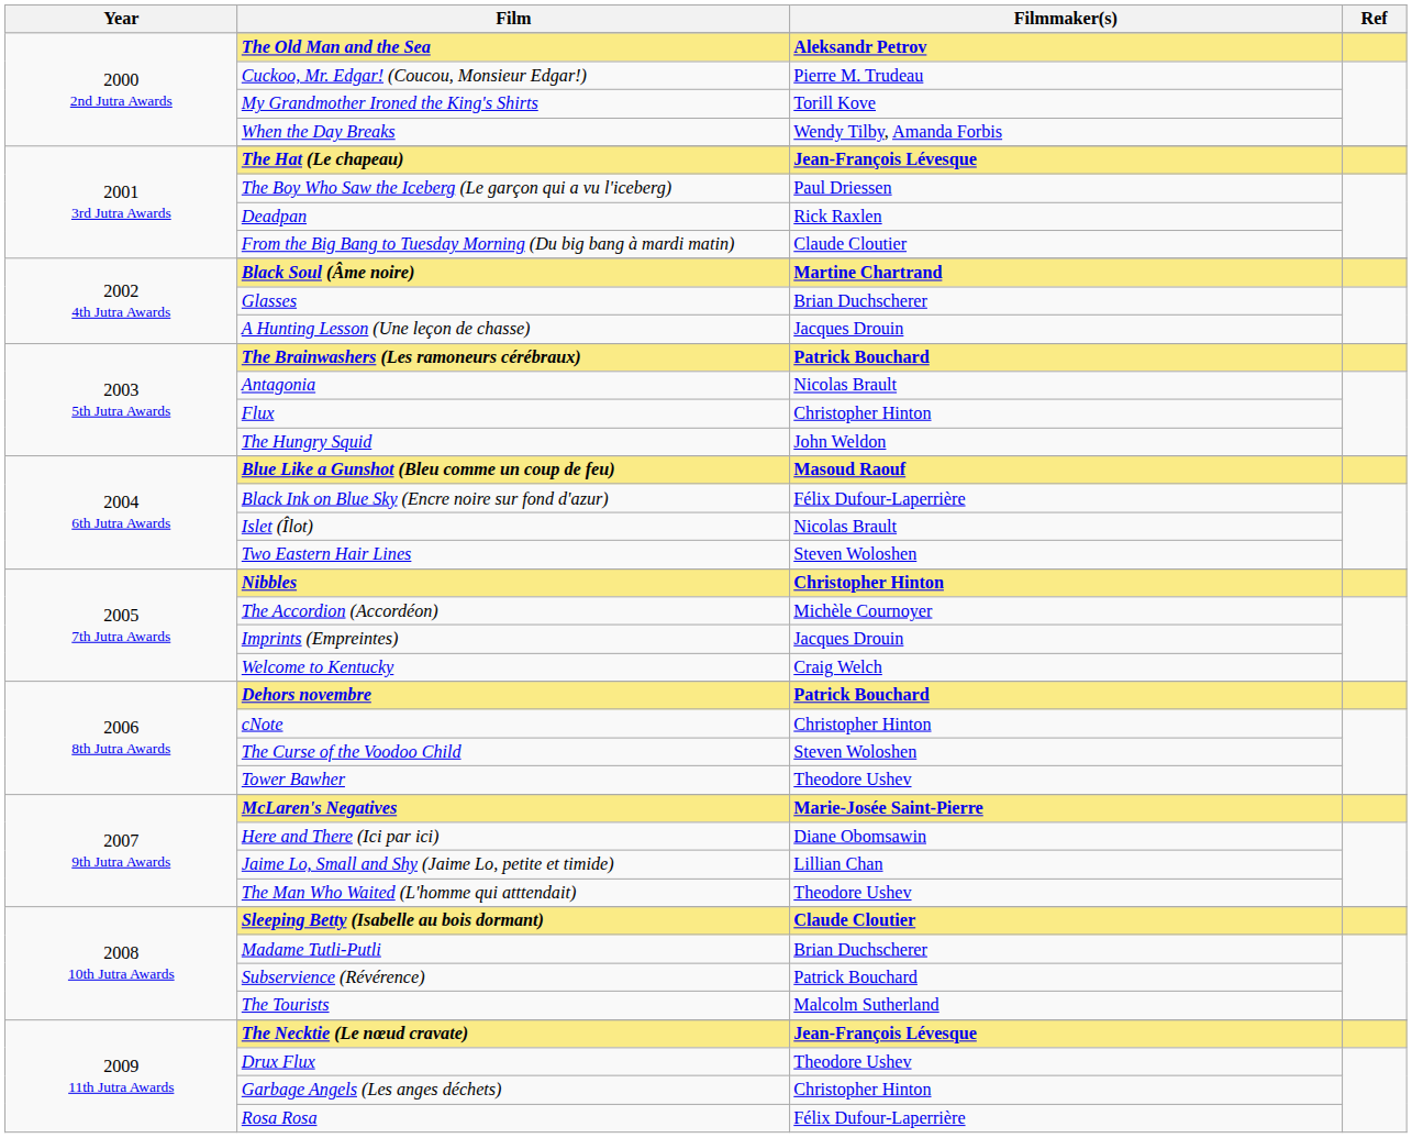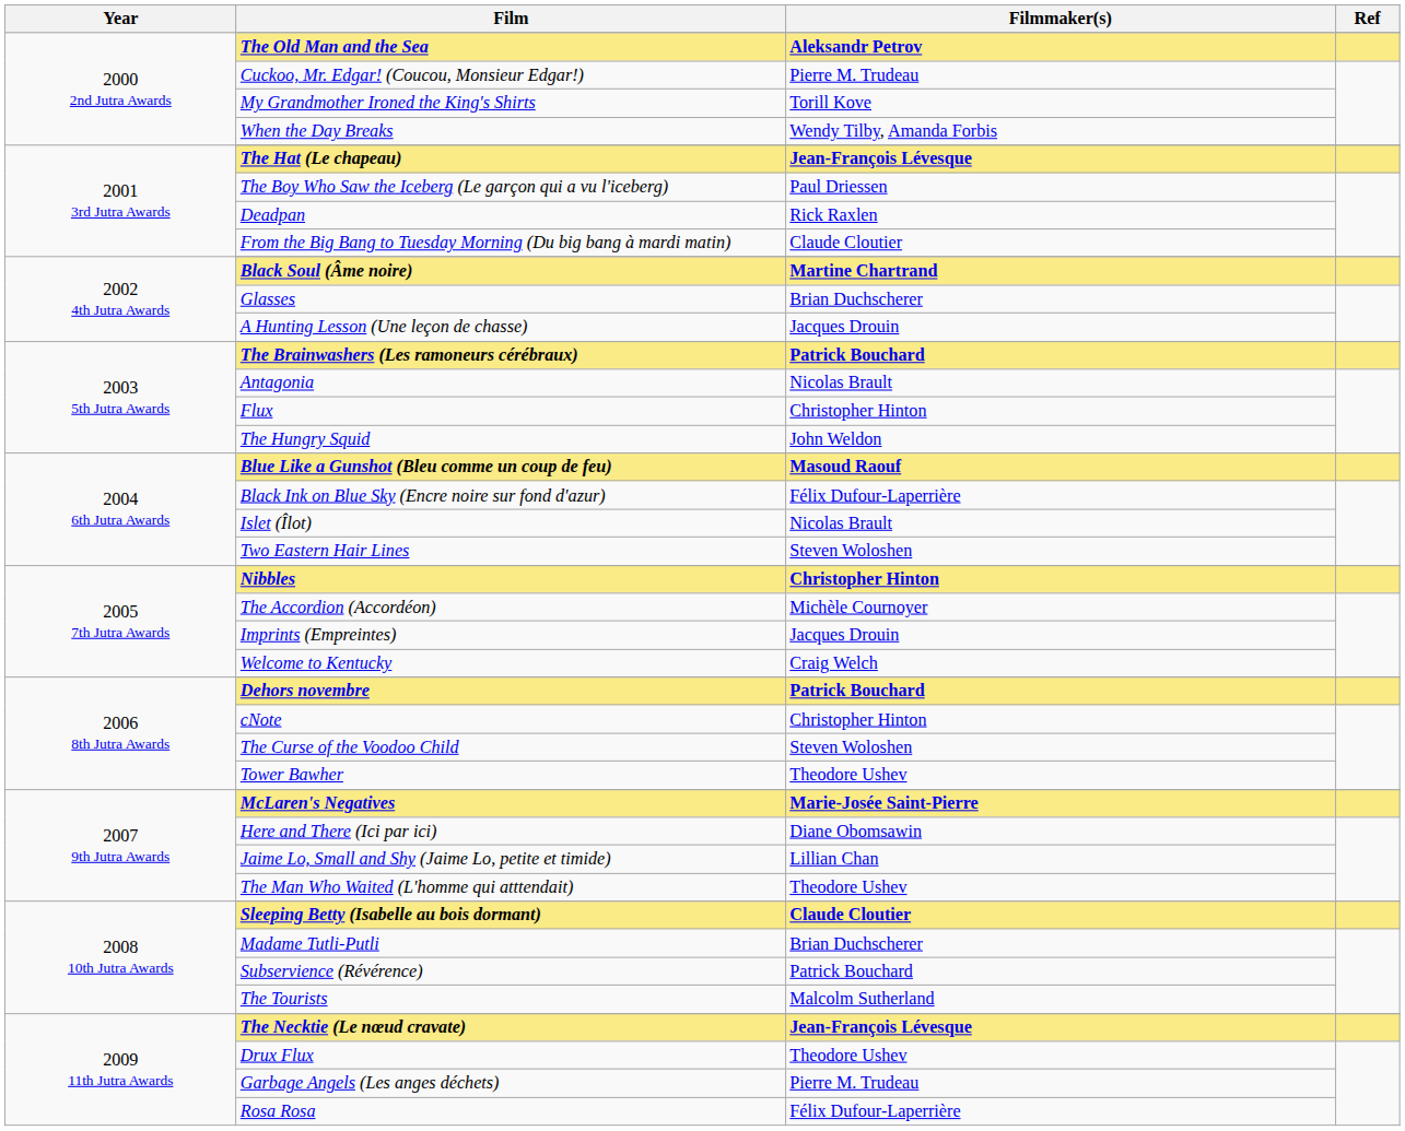 <table class="wikitable" style="width:100%;">
 <tr style="background:#bebebe;">
 <th style="width:8%;">Year</th>
 <th style="width:19%;">Film</th>
 <th style="width:19%;">Filmmaker(s)</th>
 <th style="width:2%;">Ref</th>
 </tr>
 <tr>
 <td rowspan="5" align="center">2000<br> <small><a href='#'>2nd Jutra Awards</a></small></td>
 </tr>
 <tr style="background:#FAEB86">
 <td><strong><em><a href='#'>The Old Man and the Sea</a></em></strong></td>
 <td><strong><a href='#'>Aleksandr Petrov</a></strong></td>
 <td></td>
 </tr>
 <tr>
 <td><em><a href='#'>Cuckoo, Mr. Edgar!</a> (Coucou, Monsieur Edgar!)</em></td>
 <td><a href='#'>Pierre M. Trudeau</a></td>
 <td rowspan=3></td>
 </tr>
 <tr>
 <td><em><a href='#'>My Grandmother Ironed the King's Shirts</a></em></td>
 <td><a href='#'>Torill Kove</a></td>
 </tr>
 <tr>
 <td><em><a href='#'>When the Day Breaks</a></em></td>
 <td><a href='#'>Wendy Tilby</a>, <a href='#'>Amanda Forbis</a></td>
 </tr>
 <tr>
 <td rowspan="5" align="center">2001<br> <small><a href='#'>3rd Jutra Awards</a></small></td>
 </tr>
 <tr style="background:#FAEB86">
 <td><strong><em><a href='#'>The Hat</a> (Le chapeau)</em></strong></td>
 <td><strong><a href='#'>Jean-François Lévesque</a></strong></td>
 <td></td>
 </tr>
 <tr>
 <td><em><a href='#'>The Boy Who Saw the Iceberg</a> (Le garçon qui a vu l'iceberg)</em></td>
 <td><a href='#'>Paul Driessen</a></td>
 <td rowspan=3></td>
 </tr>
 <tr>
 <td><em><a href='#'>Deadpan</a></em></td>
 <td><a href='#'>Rick Raxlen</a></td>
 </tr>
 <tr>
 <td><em><a href='#'>From the Big Bang to Tuesday Morning</a> (Du big bang à mardi matin)</em></td>
 <td><a href='#'>Claude Cloutier</a></td>
 </tr>
 <tr>
 <td rowspan="4" align="center">2002 <br> <small><a href='#'>4th Jutra Awards</a></small></td>
 </tr>
 <tr style="background:#FAEB86">
 <td><strong><em><a href='#'>Black Soul</a> (Âme noire)</em></strong></td>
 <td><strong><a href='#'>Martine Chartrand</a></strong></td>
 <td></td>
 </tr>
 <tr>
 <td><em><a href='#'>Glasses</a></em></td>
 <td><a href='#'>Brian Duchscherer</a></td>
 <td rowspan=2></td>
 </tr>
 <tr>
 <td><em><a href='#'>A Hunting Lesson</a> (Une leçon de chasse)</em></td>
 <td><a href='#'>Jacques Drouin</a></td>
 </tr>
 <tr>
 <td rowspan="5" align="center">2003 <br> <small><a href='#'>5th Jutra Awards</a></small></td>
 </tr>
 <tr style="background:#FAEB86">
 <td><strong><em><a href='#'>The Brainwashers</a> (Les ramoneurs cérébraux)</em></strong></td>
 <td><strong><a href='#'>Patrick Bouchard</a></strong></td>
 <td></td>
 </tr>
 <tr>
 <td><em><a href='#'>Antagonia</a></em></td>
 <td><a href='#'>Nicolas Brault</a></td>
 <td rowspan=3></td>
 </tr>
 <tr>
 <td><em><a href='#'>Flux</a></em></td>
 <td><a href='#'>Christopher Hinton</a></td>
 </tr>
 <tr>
 <td><em><a href='#'>The Hungry Squid</a></em></td>
 <td><a href='#'>John Weldon</a></td>
 </tr>
 <tr>
 <td rowspan="5" align="center">2004 <br> <small><a href='#'>6th Jutra Awards</a></small></td>
 </tr>
 <tr style="background:#FAEB86">
 <td><strong><em><a href='#'>Blue Like a Gunshot</a> (Bleu comme un coup de feu)</em></strong></td>
 <td><strong><a href='#'>Masoud Raouf</a></strong></td>
 <td></td>
 </tr>
 <tr>
 <td><em><a href='#'>Black Ink on Blue Sky</a> (Encre noire sur fond d'azur)</em></td>
 <td><a href='#'>Félix Dufour-Laperrière</a></td>
 <td rowspan=3></td>
 </tr>
 <tr>
 <td><em><a href='#'>Islet</a> (Îlot)</em></td>
 <td><a href='#'>Nicolas Brault</a></td>
 </tr>
 <tr>
 <td><em><a href='#'>Two Eastern Hair Lines</a></em></td>
 <td><a href='#'>Steven Woloshen</a></td>
 </tr>
 <tr>
 <td rowspan="5" align="center">2005 <br> <small><a href='#'>7th Jutra Awards</a></small></td>
 </tr>
 <tr style="background:#FAEB86">
 <td><strong><em><a href='#'>Nibbles</a></em></strong></td>
 <td><strong><a href='#'>Christopher Hinton</a></strong></td>
 <td></td>
 </tr>
 <tr>
 <td><em><a href='#'>The Accordion</a> (Accordéon)</em></td>
 <td><a href='#'>Michèle Cournoyer</a></td>
 <td rowspan=3></td>
 </tr>
 <tr>
 <td><em><a href='#'>Imprints</a> (Empreintes)</em></td>
 <td><a href='#'>Jacques Drouin</a></td>
 </tr>
 <tr>
 <td><em><a href='#'>Welcome to Kentucky</a></em></td>
 <td><a href='#'>Craig Welch</a></td>
 </tr>
 <tr>
 <td rowspan="5" align="center">2006 <br> <small><a href='#'>8th Jutra Awards</a></small></td>
 </tr>
 <tr style="background:#FAEB86">
 <td><strong><em><a href='#'>Dehors novembre</a></em></strong></td>
 <td><strong><a href='#'>Patrick Bouchard</a></strong></td>
 <td></td>
 </tr>
 <tr>
 <td><em><a href='#'>cNote</a></em></td>
 <td><a href='#'>Christopher Hinton</a></td>
 <td rowspan=3></td>
 </tr>
 <tr>
 <td><em><a href='#'>The Curse of the Voodoo Child</a></em></td>
 <td><a href='#'>Steven Woloshen</a></td>
 </tr>
 <tr>
 <td><em><a href='#'>Tower Bawher</a></em></td>
 <td><a href='#'>Theodore Ushev</a></td>
 </tr>
 <tr>
 <td rowspan="5" align="center">2007 <br> <small><a href='#'>9th Jutra Awards</a></small></td>
 </tr>
 <tr style="background:#FAEB86">
 <td><strong><em><a href='#'>McLaren's Negatives</a></em></strong></td>
 <td><strong><a href='#'>Marie-Josée Saint-Pierre</a></strong></td>
 <td></td>
 </tr>
 <tr>
 <td><em><a href='#'>Here and There</a> (Ici par ici)</em></td>
 <td><a href='#'>Diane Obomsawin</a></td>
 <td rowspan=3></td>
 </tr>
 <tr>
 <td><em><a href='#'>Jaime Lo, Small and Shy</a> (Jaime Lo, petite et timide)</em></td>
 <td><a href='#'>Lillian Chan</a></td>
 </tr>
 <tr>
 <td><em><a href='#'>The Man Who Waited</a> (L'homme qui atttendait)</em></td>
 <td><a href='#'>Theodore Ushev</a></td>
 </tr>
 <tr>
 <td rowspan="5" align="center">2008 <br> <small><a href='#'>10th Jutra Awards</a></small></td>
 </tr>
 <tr style="background:#FAEB86">
 <td><strong><em><a href='#'>Sleeping Betty</a> (Isabelle au bois dormant)</em></strong></td>
 <td><strong><a href='#'>Claude Cloutier</a></strong></td>
 <td></td>
 </tr>
 <tr>
 <td><em><a href='#'>Madame Tutli-Putli</a></em></td>
 <td><a href='#'>Brian Duchscherer</a></td>
 <td rowspan=3></td>
 </tr>
 <tr>
 <td><em><a href='#'>Subservience</a> (Révérence)</em></td>
 <td><a href='#'>Patrick Bouchard</a></td>
 </tr>
 <tr>
 <td><em><a href='#'>The Tourists</a></em></td>
 <td><a href='#'>Malcolm Sutherland</a></td>
 </tr>
 <tr>
 <td rowspan="5" align="center">2009 <br> <small><a href='#'>11th Jutra Awards</a></small></td>
 </tr>
 <tr style="background:#FAEB86">
 <td><strong><em><a href='#'>The Necktie</a> (Le nœud cravate)</em></strong></td>
 <td><strong><a href='#'>Jean-François Lévesque</a></strong></td>
 <td></td>
 </tr>
 <tr>
 <td><em><a href='#'>Drux Flux</a></em></td>
 <td><a href='#'>Theodore Ushev</a></td>
 <td rowspan=3></td>
 </tr>
 <tr>
 <td><em><a href='#'>Garbage Angels</a> (Les anges déchets)</em></td>
-<td><a href='#'>Christopher Hinton</a></td>
+<td><a href='#'>Pierre M. Trudeau</a></td>
 </tr>
 <tr>
 <td><em><a href='#'>Rosa Rosa</a></em></td>
 <td><a href='#'>Félix Dufour-Laperrière</a></td>
 </tr>
 </table>
